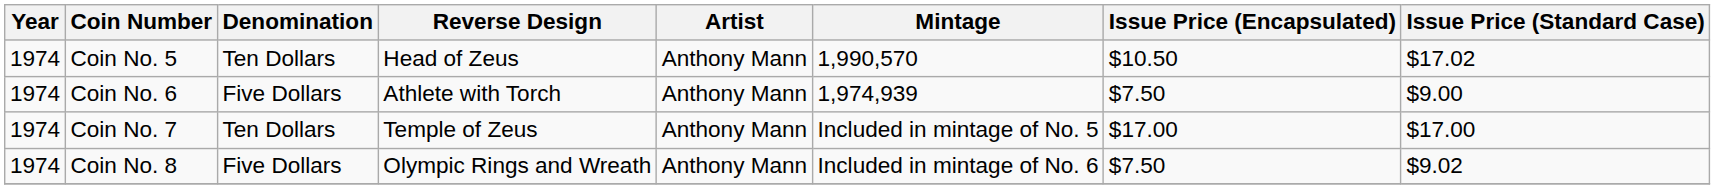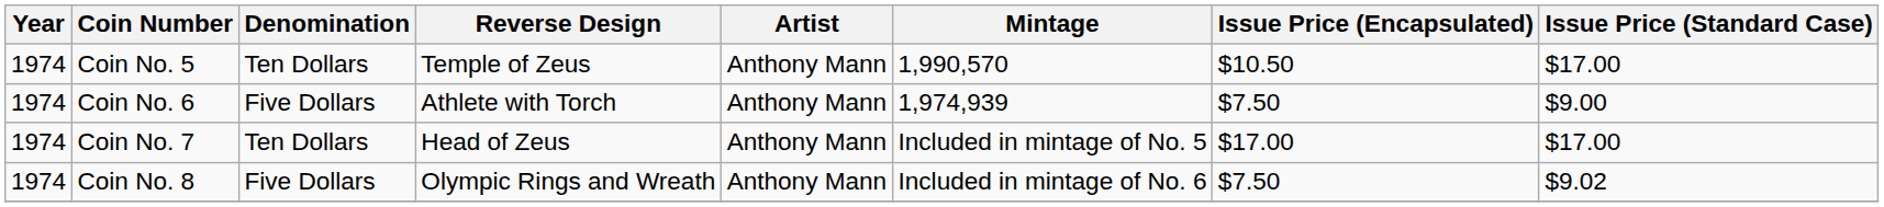 <table class="wikitable">
 <tr>
 <th>Year</th>
 <th>Coin Number</th>
 <th>Denomination</th>
 <th>Reverse Design</th>
 <th>Artist</th>
 <th>Mintage</th>
 <th>Issue Price (Encapsulated)</th>
 <th>Issue Price (Standard Case)</th>
 </tr>
 <tr>
 <td>1974</td>
 <td>Coin No. 5</td>
 <td>Ten Dollars</td>
-<td>Head of Zeus</td>
+<td>Temple of Zeus</td>
 <td>Anthony Mann</td>
 <td>1,990,570</td>
 <td>$10.50</td>
-<td>$17.02</td>
+<td>$17.00</td>
 </tr>
 <tr>
 <td>1974</td>
 <td>Coin No. 6</td>
 <td>Five Dollars</td>
 <td>Athlete with Torch</td>
 <td>Anthony Mann</td>
 <td>1,974,939</td>
 <td>$7.50</td>
 <td>$9.00</td>
 </tr>
 <tr>
 <td>1974</td>
 <td>Coin No. 7</td>
 <td>Ten Dollars</td>
-<td>Temple of Zeus</td>
+<td>Head of Zeus</td>
 <td>Anthony Mann</td>
 <td>Included in mintage of No. 5</td>
 <td>$17.00</td>
 <td>$17.00</td>
 </tr>
 <tr>
 <td>1974</td>
 <td>Coin No. 8</td>
 <td>Five Dollars</td>
 <td>Olympic Rings and Wreath</td>
 <td>Anthony Mann</td>
 <td>Included in mintage of No. 6</td>
 <td>$7.50</td>
 <td>$9.02</td>
 </tr>
 <tr>
 </tr>
 </table>
